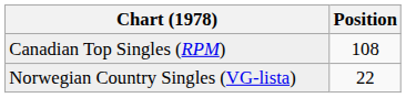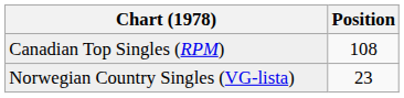 <table class="wikitable sortable plainrowheaders">
 <tr>
 <th style="width:17.1em;">Chart (1978)</th>
 <th>Position</th>
 </tr>
 <tr>
 <td bgcolor="#efefef">Canadian Top Singles (<a href='#'><em>RPM</em></a>)</td>
 <td align="center">108</td>
 </tr>
 <tr>
 <td bgcolor="#efefef">Norwegian Country Singles (<a href='#'>VG-lista</a>)</td>
-<td align="center">22</td>
+<td align="center">23</td>
 </tr>
 </table>
